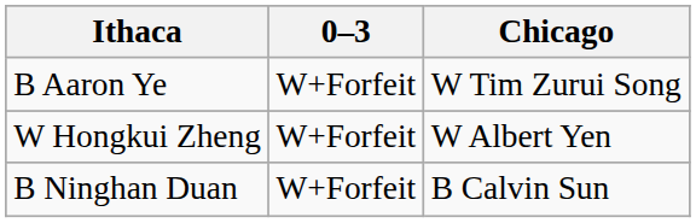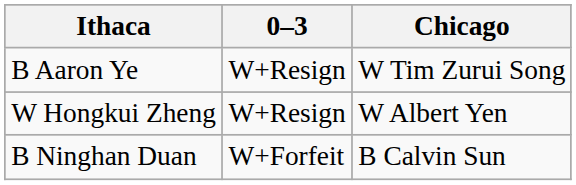 <table class="wikitable">
 <tr>
 <th>Ithaca</th>
 <th>0–3</th>
 <th>Chicago</th>
 </tr>
 <tr>
 <td>B Aaron Ye</td>
-<td>W+Forfeit</td>
+<td>W+Resign</td>
 <td>W Tim Zurui Song</td>
 </tr>
 <tr>
 <td>W Hongkui Zheng</td>
-<td>W+Forfeit</td>
+<td>W+Resign</td>
 <td>W Albert Yen</td>
 </tr>
 <tr>
 <td>B Ninghan Duan</td>
 <td>W+Forfeit</td>
 <td>B Calvin Sun</td>
 </tr>
 </table>
